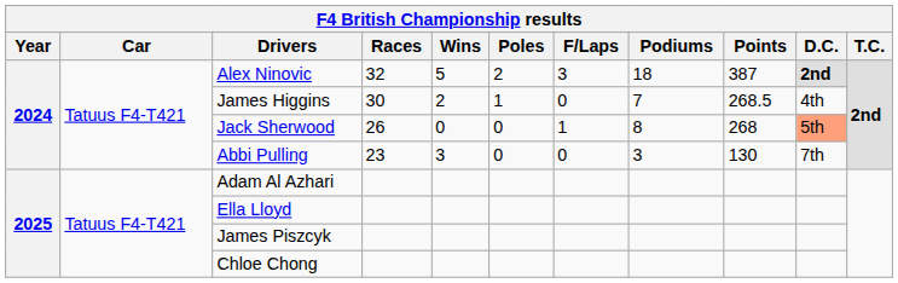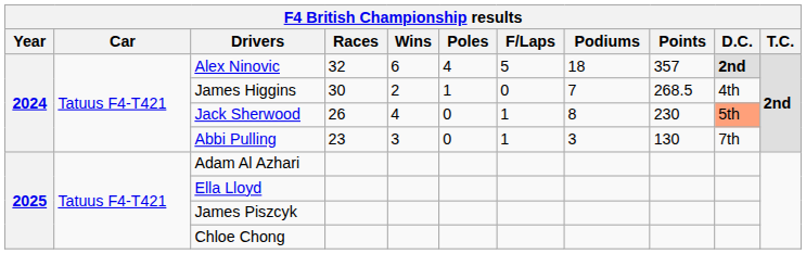 <table class="wikitable" style="font-size:85%; width:700px">
 <tr>
 <th colspan=11><a href='#'>F4 British Championship</a> results</th>
 </tr>
 <tr valign="top">
 <th>Year</th>
 <th>Car</th>
 <th>Drivers</th>
 <th>Races</th>
 <th>Wins</th>
 <th>Poles</th>
 <th>F/Laps</th>
 <th>Podiums</th>
 <th>Points</th>
 <th>D.C.</th>
 <th>T.C.</th>
 </tr>
 <tr>
 <th rowspan="4"><a href='#'>2024</a></th>
 <td rowspan="4"><a href='#'>Tatuus F4-T421</a></td>
 <td> <a href='#'>Alex Ninovic</a></td>
 <td>32</td>
+<td>6</td>
+<td>4</td>
 <td>5</td>
-<td>2</td>
-<td>3</td>
 <td>18</td>
-<td>387</td>
+<td>357</td>
 <td style="background:#dfdfdf;"><strong>2nd</strong></td>
 <td rowspan="4" style="background:#dfdfdf;"><strong>2nd</strong></td>
 </tr>
 <tr>
 <td> James Higgins</td>
 <td>30</td>
 <td>2</td>
 <td>1</td>
 <td>0</td>
 <td>7</td>
 <td>268.5</td>
 <td>4th</td>
 </tr>
 <tr>
 <td> <a href='#'>Jack Sherwood</a></td>
 <td>26</td>
-<td>0</td>
+<td>4</td>
 <td>0</td>
 <td>1</td>
 <td>8</td>
-<td>268</td>
+<td>230</td>
 <td style="background: lightsalmon;">5th</td>
 </tr>
 <tr>
 <td> <a href='#'>Abbi Pulling</a></td>
 <td>23</td>
 <td>3</td>
 <td>0</td>
-<td>0</td>
+<td>1</td>
 <td>3</td>
 <td>130</td>
 <td>7th</td>
 </tr>
 <tr>
 <th rowspan="4"><a href='#'>2025</a></th>
 <td rowspan="4"><a href='#'>Tatuus F4-T421</a></td>
 <td> Adam Al Azhari</td>
 <td></td>
 <td></td>
 <td></td>
 <td></td>
 <td></td>
 <td></td>
 <td></td>
 <td rowspan="4"></td>
 </tr>
 <tr>
 <td> <a href='#'>Ella Lloyd</a></td>
 <td></td>
 <td></td>
 <td></td>
 <td></td>
 <td></td>
 <td></td>
 <td></td>
 </tr>
 <tr>
 <td> James Piszcyk</td>
 <td></td>
 <td></td>
 <td></td>
 <td></td>
 <td></td>
 <td></td>
 <td></td>
 </tr>
 <tr>
 <td> Chloe Chong</td>
 <td></td>
 <td></td>
 <td></td>
 <td></td>
 <td></td>
 <td></td>
 <td></td>
 </tr>
 </table>
